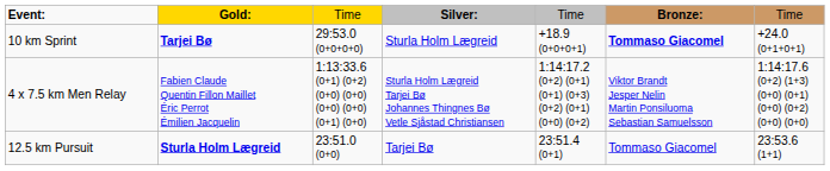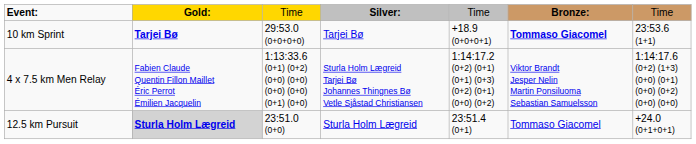 <table class="wikitable" width=85%>
 <tr>
 <td><strong>Event:</strong></td>
 <td style="text-align:center;background-color:gold;"><strong>Gold:</strong></td>
 <td style="text-align:center;background-color:gold;">Time</td>
 <td style="text-align:center;background-color:silver;"><strong>Silver:</strong></td>
 <td style="text-align:center;background-color:silver;">Time</td>
 <td style="text-align:center;background-color:#CC9966;"><strong>Bronze:</strong></td>
 <td style="text-align:center;background-color:#CC9966;">Time</td>
 </tr>
 <tr>
 <td>10 km Sprint</td>
 <td><strong><a href='#'>Tarjei Bø</a></strong><br><small></small></td>
 <td>29:53.0<br><small>(0+0+0+0)</small></td>
-<td><a href='#'>Sturla Holm Lægreid</a><br><small></small></td>
+<td><a href='#'>Tarjei Bø</a><br><small></small></td>
 <td>+18.9<br><small>(0+0+0+1)</small></td>
 <td><strong><a href='#'>Tommaso Giacomel</a><br><small></small></strong></td>
-<td>+24.0<br><small>(0+1+0+1)</small></td>
+<td>23:53.6<br><small>(1+1)</small></td>
 </tr>
 <tr>
 <td>4 x 7.5 km Men Relay</td>
 <td><strong></strong><br><small><a href='#'>Fabien Claude</a><br><a href='#'>Quentin Fillon Maillet</a><br><a href='#'>Éric Perrot</a><br><a href='#'>Émilien Jacquelin</a></small></td>
 <td>1:13:33.6<br><small>(0+1) (0+2)<br>(0+0) (0+0)<br>(0+0) (0+0)<br>(0+1) (0+0)</small></td>
 <td><br><small><a href='#'>Sturla Holm Lægreid</a><br><a href='#'>Tarjei Bø</a><br><a href='#'>Johannes Thingnes Bø</a><br><a href='#'>Vetle Sjåstad Christiansen</a></small></td>
 <td>1:14:17.2<br><small>(0+2) (0+1)<br>(0+1) (0+3)<br>(0+2) (0+1)<br>(0+0) (0+2)</small></td>
 <td><br><small><a href='#'>Viktor Brandt</a><br><a href='#'>Jesper Nelin</a><br><a href='#'>Martin Ponsiluoma</a><br><a href='#'>Sebastian Samuelsson</a></small></td>
 <td>1:14:17.6<br><small>(0+2) (1+3)<br>(0+0) (0+1)<br>(0+0) (0+2)<br>(0+0) (0+0)</small></td>
 </tr>
 <tr>
 <td>12.5 km Pursuit</td>
-<td><strong><a href='#'>Sturla Holm Lægreid</a></strong><br><small></small></td>
+<td style="background: lightgrey;"><strong><a href='#'>Sturla Holm Lægreid</a></strong><br><small></small></td>
 <td>23:51.0<br><small>(0+0)</small></td>
-<td><a href='#'>Tarjei Bø</a><br><small></small></td>
+<td><a href='#'>Sturla Holm Lægreid</a><br><small></small></td>
 <td>23:51.4<br><small>(0+1)</small></td>
 <td><a href='#'>Tommaso Giacomel</a><br><small></small></td>
-<td>23:53.6<br><small>(1+1)</small></td>
+<td>+24.0<br><small>(0+1+0+1)</small></td>
 </tr>
 </table>
